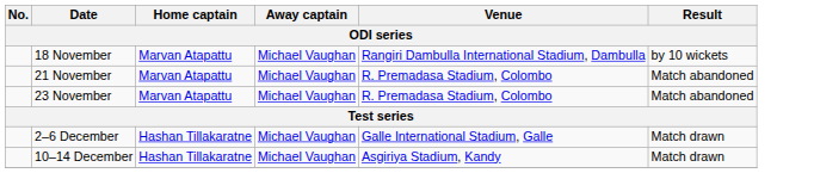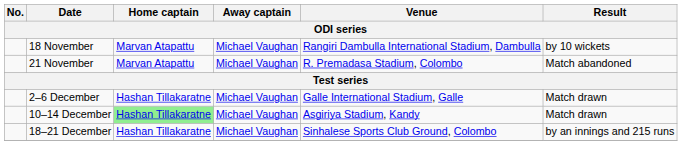 <table class="wikitable">
 <tr>
 <th>No.</th>
 <th>Date</th>
 <th>Home captain</th>
 <th>Away captain</th>
 <th>Venue</th>
 <th>Result</th>
 </tr>
 <tr>
 <th colspan="6">ODI series</th>
 </tr>
 <tr>
 <td></td>
 <td>18 November</td>
 <td><a href='#'>Marvan Atapattu</a></td>
 <td><a href='#'>Michael Vaughan</a></td>
 <td><a href='#'>Rangiri Dambulla International Stadium</a>, <a href='#'>Dambulla</a></td>
 <td> by 10 wickets</td>
 </tr>
 <tr>
 <td></td>
 <td>21 November</td>
 <td><a href='#'>Marvan Atapattu</a></td>
 <td><a href='#'>Michael Vaughan</a></td>
 <td><a href='#'>R. Premadasa Stadium</a>, <a href='#'>Colombo</a></td>
 <td>Match abandoned</td>
 </tr>
 <tr>
-<td></td>
-<td>23 November</td>
-<td><a href='#'>Marvan Atapattu</a></td>
-<td><a href='#'>Michael Vaughan</a></td>
-<td><a href='#'>R. Premadasa Stadium</a>, <a href='#'>Colombo</a></td>
-<td>Match abandoned</td>
-</tr>
-<tr>
 <th colspan="6">Test series</th>
 </tr>
 <tr>
 <td></td>
 <td>2–6 December</td>
 <td><a href='#'>Hashan Tillakaratne</a></td>
 <td><a href='#'>Michael Vaughan</a></td>
 <td><a href='#'>Galle International Stadium</a>, <a href='#'>Galle</a></td>
 <td>Match drawn</td>
 </tr>
 <tr>
 <td></td>
 <td>10–14 December</td>
-<td><a href='#'>Hashan Tillakaratne</a></td>
+<td style="background: lightgreen;"><a href='#'>Hashan Tillakaratne</a></td>
 <td><a href='#'>Michael Vaughan</a></td>
 <td><a href='#'>Asgiriya Stadium</a>, <a href='#'>Kandy</a></td>
 <td>Match drawn</td>
 </tr>
 <tr>
+<td></td>
+<td>18–21 December</td>
+<td><a href='#'>Hashan Tillakaratne</a></td>
+<td><a href='#'>Michael Vaughan</a></td>
+<td><a href='#'>Sinhalese Sports Club Ground</a>, <a href='#'>Colombo</a></td>
+<td> by an innings and 215 runs</td>
+</tr>
+<tr>
 </tr>
 </table>
